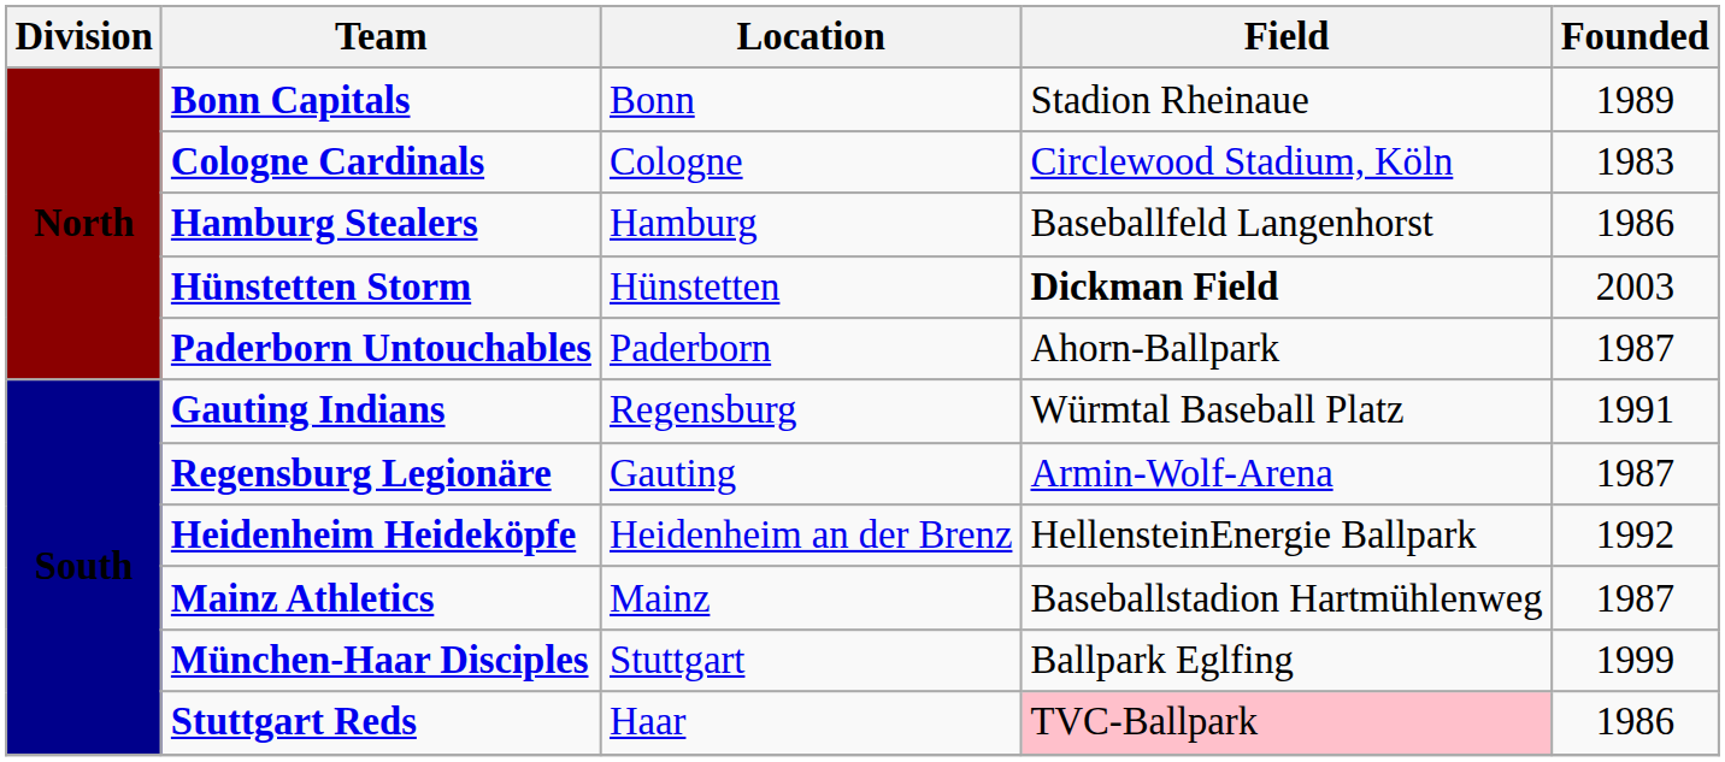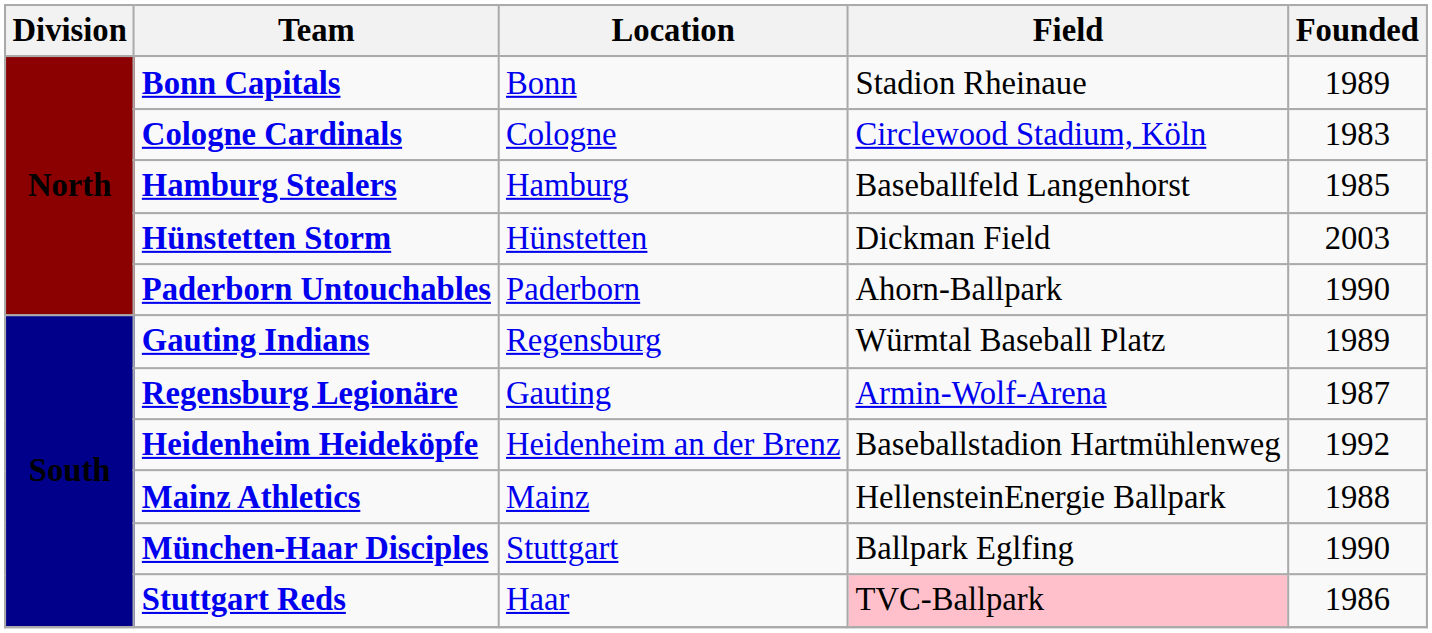 <table class="wikitable">
 <tr>
 <th>Division</th>
 <th>Team</th>
 <th>Location</th>
 <th>Field</th>
 <th>Founded</th>
 </tr>
 <tr>
 <th rowspan="5" style="background-color:#8B0000"><span>North</span></th>
 <td><strong><a href='#'>Bonn Capitals</a></strong></td>
 <td> <a href='#'>Bonn</a></td>
 <td>Stadion Rheinaue</td>
 <td align=center>1989</td>
 </tr>
 <tr>
 <td><strong><a href='#'>Cologne Cardinals</a></strong></td>
 <td> <a href='#'>Cologne</a></td>
 <td><a href='#'>Circlewood Stadium, Köln</a></td>
 <td align=center>1983</td>
 </tr>
 <tr>
 <td><strong><a href='#'>Hamburg Stealers</a></strong></td>
 <td> <a href='#'>Hamburg</a></td>
 <td>Baseballfeld Langenhorst</td>
-<td align=center>1986</td>
+<td align=center>1985</td>
 </tr>
 <tr>
 <td><strong><a href='#'>Hünstetten Storm</a></strong></td>
 <td> <a href='#'>Hünstetten</a></td>
-<td><strong>Dickman Field</strong></td>
+<td>Dickman Field</td>
 <td align=center>2003</td>
 </tr>
 <tr>
 <td><strong><a href='#'>Paderborn Untouchables</a></strong></td>
 <td> <a href='#'>Paderborn</a></td>
 <td>Ahorn-Ballpark</td>
-<td align=center>1987</td>
+<td align=center>1990</td>
 </tr>
 <tr>
 <th rowspan="6" style="background-color:#00008B"><span>South</span></th>
 <td><strong><a href='#'>Gauting Indians</a></strong></td>
 <td> <a href='#'>Regensburg</a></td>
 <td>Würmtal Baseball Platz</td>
-<td align=center>1991</td>
+<td align=center>1989</td>
 </tr>
 <tr>
 <td><strong><a href='#'>Regensburg Legionäre</a></strong></td>
 <td> <a href='#'>Gauting</a></td>
 <td><a href='#'>Armin-Wolf-Arena</a></td>
 <td align=center>1987</td>
 </tr>
 <tr>
 <td><strong><a href='#'>Heidenheim Heideköpfe</a></strong></td>
 <td> <a href='#'>Heidenheim an der Brenz</a></td>
-<td>HellensteinEnergie Ballpark</td>
+<td>Baseballstadion Hartmühlenweg</td>
 <td align=center>1992</td>
 </tr>
 <tr>
 <td><strong><a href='#'>Mainz Athletics</a></strong></td>
 <td> <a href='#'>Mainz</a></td>
-<td>Baseballstadion Hartmühlenweg</td>
-<td align=center>1987</td>
+<td>HellensteinEnergie Ballpark</td>
+<td align=center>1988</td>
 </tr>
 <tr>
 <td><strong><a href='#'>München-Haar Disciples</a></strong></td>
 <td> <a href='#'>Stuttgart</a></td>
 <td>Ballpark Eglfing</td>
-<td align=center>1999</td>
+<td align=center>1990</td>
 </tr>
 <tr>
 <td><strong><a href='#'>Stuttgart Reds</a></strong></td>
 <td> <a href='#'>Haar</a></td>
 <td style="background: pink;">TVC-Ballpark</td>
 <td align=center>1986</td>
 </tr>
 <tr>
 </tr>
 </table>
